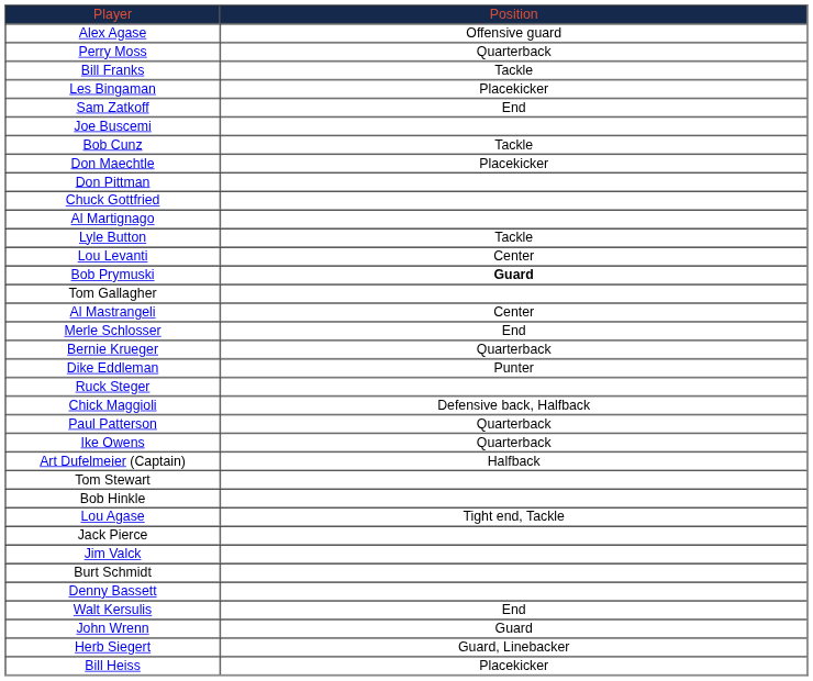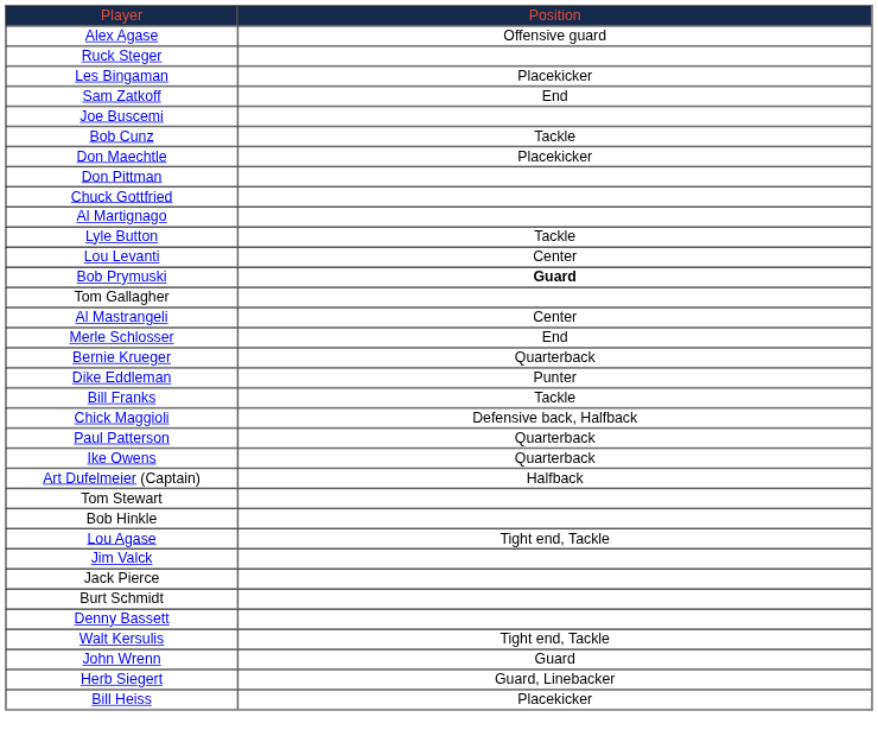 <table cellpadding="1" border="1" cellspacing="0" width="60%" style="text-align:center;">
 <tr style="background:#14294B; color:#DF4E38;">
 <td>Player</td>
 <td>Position</td>
 </tr>
 <tr align="center" bgcolor="">
 <td><a href='#'>Alex Agase</a></td>
 <td>Offensive guard</td>
 </tr>
 <tr align="center" bgcolor="">
-<td><a href='#'>Perry Moss</a></td>
-<td>Quarterback</td>
-</tr>
-<tr align="center" bgcolor="">
-<td><a href='#'>Bill Franks</a></td>
-<td>Tackle</td>
+<td><a href='#'>Ruck Steger</a></td>
+<td></td>
 </tr>
 <tr align="center" bgcolor="">
 <td width="250"><a href='#'>Les Bingaman</a></td>
 <td>Placekicker</td>
 </tr>
 <tr align="center" bgcolor="">
 <td><a href='#'>Sam Zatkoff</a></td>
 <td>End</td>
 </tr>
 <tr align="center" bgcolor="">
 <td><a href='#'>Joe Buscemi</a></td>
 <td></td>
 </tr>
 <tr align="center" bgcolor="">
 <td><a href='#'>Bob Cunz</a></td>
 <td>Tackle</td>
 </tr>
 <tr align="center" bgcolor="">
 <td><a href='#'>Don Maechtle</a></td>
 <td>Placekicker</td>
 </tr>
 <tr align="center" bgcolor="">
 <td><a href='#'>Don Pittman</a></td>
 <td></td>
 </tr>
 <tr align="center" bgcolor="">
 <td><a href='#'>Chuck Gottfried</a></td>
 <td></td>
 </tr>
 <tr align="center" bgcolor="">
 <td><a href='#'>Al Martignago</a></td>
 <td></td>
 </tr>
 <tr align="center" bgcolor="">
 <td><a href='#'>Lyle Button</a></td>
 <td>Tackle</td>
 </tr>
 <tr align="center" bgcolor="">
 <td><a href='#'>Lou Levanti</a></td>
 <td>Center</td>
 </tr>
 <tr align="center" bgcolor="">
 <td><a href='#'>Bob Prymuski</a></td>
 <td><strong>Guard</strong></td>
 </tr>
 <tr align="center" bgcolor="">
 <td>Tom Gallagher</td>
 <td></td>
 </tr>
 <tr align="center" bgcolor="">
 <td><a href='#'>Al Mastrangeli</a></td>
 <td>Center</td>
 </tr>
 <tr align="center" bgcolor="">
 <td><a href='#'>Merle Schlosser</a></td>
 <td>End</td>
 </tr>
 <tr align="center" bgcolor="">
 <td><a href='#'>Bernie Krueger</a></td>
 <td>Quarterback</td>
 </tr>
 <tr align="center" bgcolor="">
 <td><a href='#'>Dike Eddleman</a></td>
 <td>Punter</td>
 </tr>
 <tr align="center" bgcolor="">
-<td><a href='#'>Ruck Steger</a></td>
-<td></td>
+<td><a href='#'>Bill Franks</a></td>
+<td>Tackle</td>
 </tr>
 <tr align="center" bgcolor="">
 <td><a href='#'>Chick Maggioli</a></td>
 <td>Defensive back, Halfback</td>
 </tr>
 <tr align="center" bgcolor="">
 <td><a href='#'>Paul Patterson</a></td>
 <td>Quarterback</td>
 </tr>
 <tr align="center" bgcolor="">
 <td><a href='#'>Ike Owens</a></td>
 <td>Quarterback</td>
 </tr>
 <tr align="center" bgcolor="">
 <td><a href='#'>Art Dufelmeier</a> (Captain)</td>
 <td>Halfback</td>
 </tr>
 <tr align="center" bgcolor="">
 <td>Tom Stewart</td>
 <td></td>
 </tr>
 <tr align="center" bgcolor="">
 <td>Bob Hinkle</td>
 <td></td>
 </tr>
 <tr align="center" bgcolor="">
 <td><a href='#'>Lou Agase</a></td>
 <td>Tight end, Tackle</td>
 </tr>
 <tr align="center" bgcolor="">
-<td>Jack Pierce</td>
+<td><a href='#'>Jim Valck</a></td>
 <td></td>
 </tr>
 <tr align="center" bgcolor="">
-<td><a href='#'>Jim Valck</a></td>
+<td>Jack Pierce</td>
 <td></td>
 </tr>
 <tr align="center" bgcolor="">
 <td>Burt Schmidt</td>
 <td></td>
 </tr>
 <tr align="center" bgcolor="">
 <td><a href='#'>Denny Bassett</a></td>
 <td></td>
 </tr>
 <tr align="center" bgcolor="">
 <td><a href='#'>Walt Kersulis</a></td>
-<td>End</td>
+<td>Tight end, Tackle</td>
 </tr>
 <tr align="center" bgcolor="">
 <td><a href='#'>John Wrenn</a></td>
 <td>Guard</td>
 </tr>
 <tr align="center" bgcolor="">
 <td><a href='#'>Herb Siegert</a></td>
 <td>Guard, Linebacker</td>
 </tr>
 <tr align="center" bgcolor="">
 <td><a href='#'>Bill Heiss</a></td>
 <td>Placekicker</td>
 </tr>
 <tr align="center" bgcolor="">
 </tr>
 </table>
